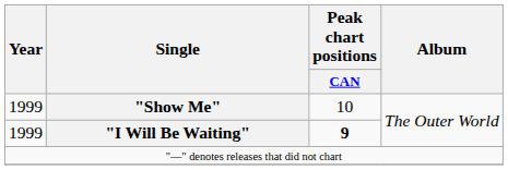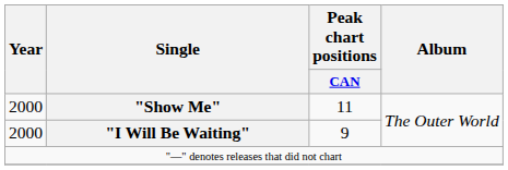 <table class="wikitable plainrowheaders" style="text-align:center;">
 <tr>
 <th rowspan="2">Year</th>
 <th rowspan="2" style="width:15em;">Single</th>
 <th colspan="1">Peak chart<br>positions</th>
 <th rowspan="2">Album</th>
 </tr>
 <tr style="font-size:smaller;">
 <th width="45"><a href='#'>CAN</a><br></th>
 </tr>
 <tr>
-<td>1999</td>
+<td>2000</td>
 <th scope="row">"Show Me"</th>
-<td>10</td>
+<td>11</td>
 <td align="left" rowspan="2"><em>The Outer World</em></td>
 </tr>
 <tr>
-<td>1999</td>
+<td>2000</td>
 <th scope="row">"I Will Be Waiting"</th>
-<td><strong>9</strong></td>
+<td>9</td>
 </tr>
 <tr>
 <td colspan="5" style="font-size:8pt">"—" denotes releases that did not chart</td>
 </tr>
 <tr>
 </tr>
 </table>
